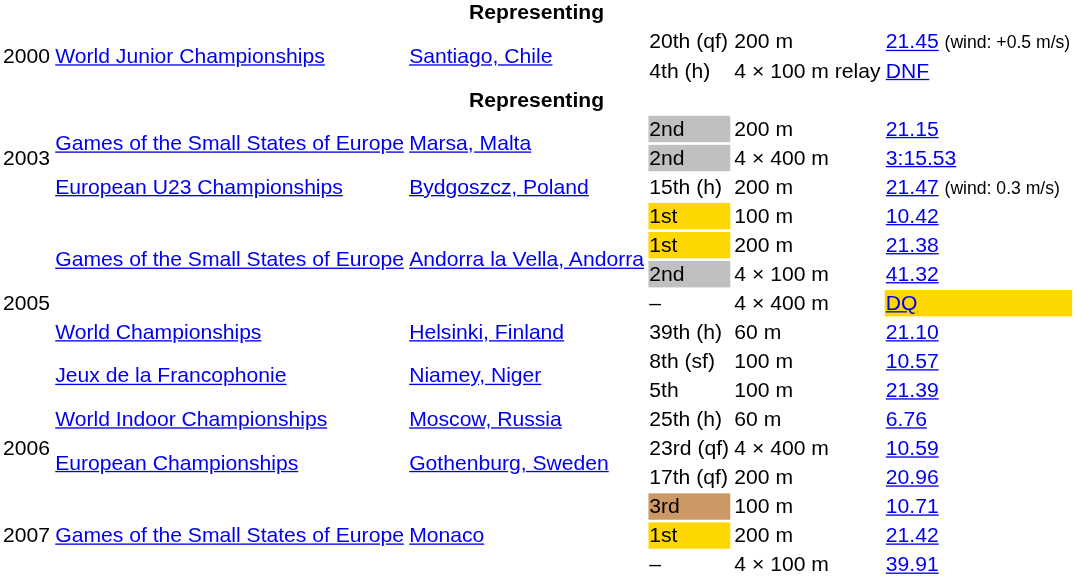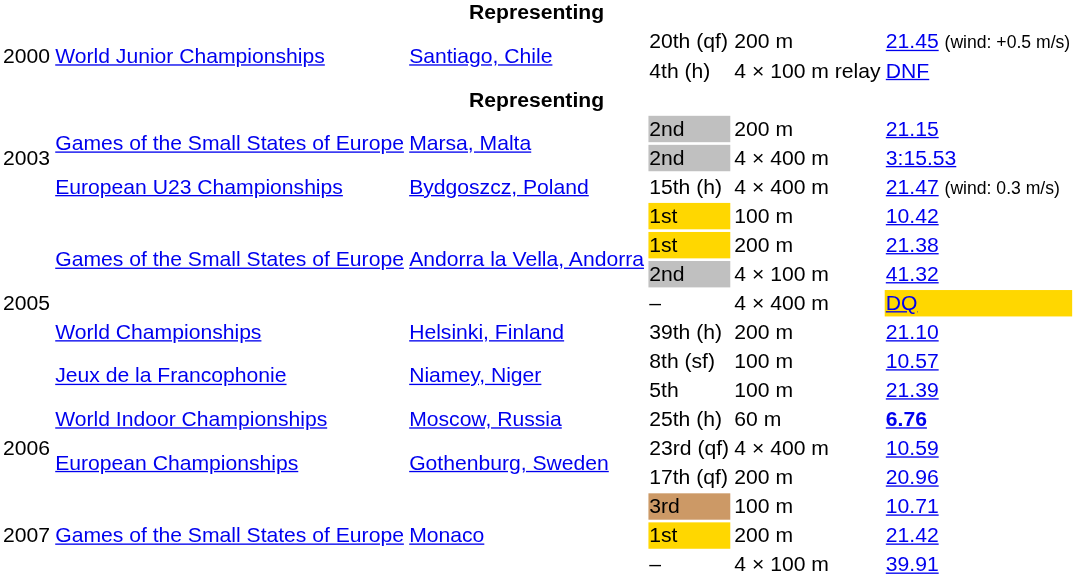 <table>
 <tr>
 <th colspan="6">Representing </th>
 </tr>
 <tr>
 <td rowspan=2>2000</td>
 <td rowspan=2><a href='#'>World Junior Championships</a></td>
 <td rowspan=2><a href='#'>Santiago, Chile</a></td>
 <td>20th (qf)</td>
 <td>200 m</td>
 <td><a href='#'>21.45</a> <small>(wind: +0.5 m/s)</small></td>
 </tr>
 <tr>
 <td>4th (h)</td>
 <td>4 × 100 m relay</td>
 <td><a href='#'>DNF</a></td>
 </tr>
 <tr>
 <th colspan="6">Representing </th>
 </tr>
 <tr>
 <td rowspan=3>2003</td>
 <td rowspan=2><a href='#'>Games of the Small States of Europe</a></td>
 <td rowspan=2><a href='#'>Marsa, Malta</a></td>
 <td bgcolor=silver>2nd</td>
 <td>200 m</td>
 <td><a href='#'>21.15</a></td>
 </tr>
 <tr>
 <td bgcolor=silver>2nd</td>
 <td>4 × 400 m</td>
 <td><a href='#'>3:15.53</a></td>
 </tr>
 <tr>
 <td><a href='#'>European U23 Championships</a></td>
 <td><a href='#'>Bydgoszcz, Poland</a></td>
 <td>15th (h)</td>
-<td>200 m</td>
+<td>4 × 400 m</td>
 <td><a href='#'>21.47</a> <small>(wind: 0.3 m/s)</small></td>
 </tr>
 <tr>
 <td rowspan=7>2005</td>
 <td rowspan=4><a href='#'>Games of the Small States of Europe</a></td>
 <td rowspan=4><a href='#'>Andorra la Vella, Andorra</a></td>
 <td bgcolor=gold>1st</td>
 <td>100 m</td>
 <td><a href='#'>10.42</a></td>
 </tr>
 <tr>
 <td bgcolor=gold>1st</td>
 <td>200 m</td>
 <td><a href='#'>21.38</a></td>
 </tr>
 <tr>
 <td bgcolor=silver>2nd</td>
 <td>4 × 100 m</td>
 <td><a href='#'>41.32</a></td>
 </tr>
 <tr>
 <td>–</td>
 <td>4 × 400 m</td>
 <td style="background: gold;"><a href='#'>DQ</a></td>
 </tr>
 <tr>
 <td><a href='#'>World Championships</a></td>
 <td><a href='#'>Helsinki, Finland</a></td>
 <td>39th (h)</td>
-<td>60 m</td>
+<td>200 m</td>
 <td><a href='#'>21.10</a></td>
 </tr>
 <tr>
 <td rowspan=2><a href='#'>Jeux de la Francophonie</a></td>
 <td rowspan=2><a href='#'>Niamey, Niger</a></td>
 <td>8th (sf)</td>
 <td>100 m</td>
 <td><a href='#'>10.57</a></td>
 </tr>
 <tr>
 <td>5th</td>
 <td>100 m</td>
 <td><a href='#'>21.39</a></td>
 </tr>
 <tr>
 <td rowspan=3>2006</td>
 <td><a href='#'>World Indoor Championships</a></td>
 <td><a href='#'>Moscow, Russia</a></td>
 <td>25th (h)</td>
 <td>60 m</td>
-<td><a href='#'>6.76</a></td>
+<td><strong><a href='#'>6.76</a></strong></td>
 </tr>
 <tr>
 <td rowspan=2><a href='#'>European Championships</a></td>
 <td rowspan=2><a href='#'>Gothenburg, Sweden</a></td>
 <td>23rd (qf)</td>
 <td>4 × 400 m</td>
 <td><a href='#'>10.59</a></td>
 </tr>
 <tr>
 <td>17th (qf)</td>
 <td>200 m</td>
 <td><a href='#'>20.96</a></td>
 </tr>
 <tr>
 <td rowspan=5>2007</td>
 <td rowspan=4><a href='#'>Games of the Small States of Europe</a></td>
 <td rowspan=4><a href='#'>Monaco</a></td>
 <td bgcolor=cc9966>3rd</td>
 <td>100 m</td>
 <td><a href='#'>10.71</a></td>
 </tr>
 <tr>
 <td bgcolor=gold>1st</td>
 <td>200 m</td>
 <td><a href='#'>21.42</a></td>
 </tr>
 <tr>
 <td>–</td>
 <td>4 × 100 m</td>
 <td><a href='#'>39.91</a></td>
 </tr>
 </table>
